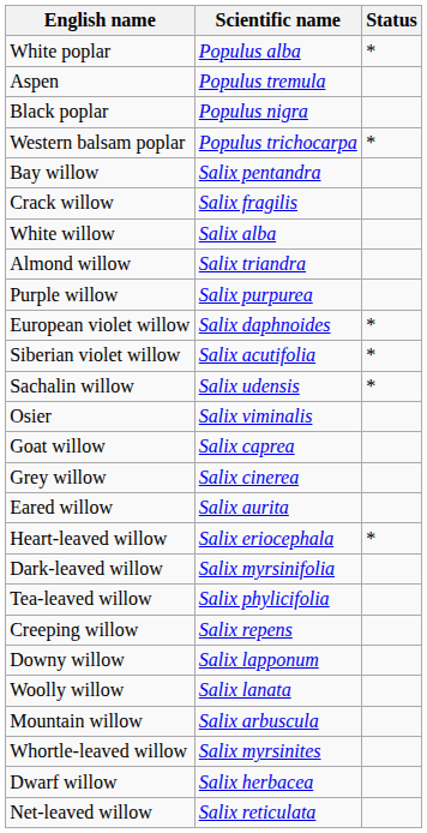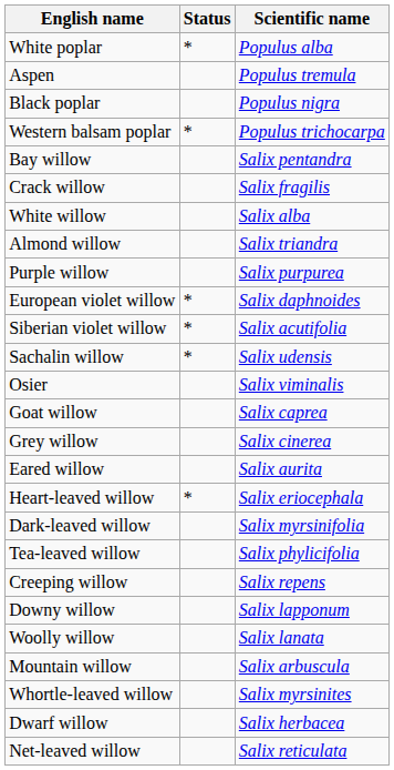 <table class="wikitable" |>
 <tr>
 <th>English name</th>
+<th>Status</th>
 <th>Scientific name</th>
-<th>Status</th>
 </tr>
 <tr>
 <td>White poplar</td>
+<td>*</td>
 <td><em><a href='#'>Populus alba</a></em></td>
-<td>*</td>
 </tr>
 <tr>
 <td>Aspen</td>
+<td></td>
 <td><em><a href='#'>Populus tremula</a></em></td>
-<td></td>
 </tr>
 <tr>
 <td>Black poplar</td>
+<td></td>
 <td><em><a href='#'>Populus nigra</a></em></td>
-<td></td>
 </tr>
 <tr>
 <td>Western balsam poplar</td>
+<td>*</td>
 <td><em><a href='#'>Populus trichocarpa</a></em></td>
-<td>*</td>
 </tr>
 <tr>
 <td>Bay willow</td>
+<td></td>
 <td><em><a href='#'>Salix pentandra</a></em></td>
-<td></td>
 </tr>
 <tr>
 <td>Crack willow</td>
+<td></td>
 <td><em><a href='#'>Salix fragilis</a></em></td>
-<td></td>
 </tr>
 <tr>
 <td>White willow</td>
+<td></td>
 <td><em><a href='#'>Salix alba</a></em></td>
-<td></td>
 </tr>
 <tr>
 <td>Almond willow</td>
+<td></td>
 <td><em><a href='#'>Salix triandra</a></em></td>
-<td></td>
 </tr>
 <tr>
 <td>Purple willow</td>
+<td></td>
 <td><em><a href='#'>Salix purpurea</a></em></td>
-<td></td>
 </tr>
 <tr>
 <td>European violet willow</td>
+<td>*</td>
 <td><em><a href='#'>Salix daphnoides</a></em></td>
-<td>*</td>
 </tr>
 <tr>
 <td>Siberian violet willow</td>
+<td>*</td>
 <td><em><a href='#'>Salix acutifolia</a></em></td>
-<td>*</td>
 </tr>
 <tr>
 <td>Sachalin willow</td>
+<td>*</td>
 <td><em><a href='#'>Salix udensis</a></em></td>
-<td>*</td>
 </tr>
 <tr>
 <td>Osier</td>
+<td></td>
 <td><em><a href='#'>Salix viminalis</a></em></td>
-<td></td>
 </tr>
 <tr>
 <td>Goat willow</td>
+<td></td>
 <td><em><a href='#'>Salix caprea</a></em></td>
-<td></td>
 </tr>
 <tr>
 <td>Grey willow</td>
+<td></td>
 <td><em><a href='#'>Salix cinerea</a></em></td>
-<td></td>
 </tr>
 <tr>
 <td>Eared willow</td>
+<td></td>
 <td><em><a href='#'>Salix aurita</a></em></td>
-<td></td>
 </tr>
 <tr>
 <td>Heart-leaved willow</td>
+<td>*</td>
 <td><em><a href='#'>Salix eriocephala</a></em></td>
-<td>*</td>
 </tr>
 <tr>
 <td>Dark-leaved willow</td>
+<td></td>
 <td><em><a href='#'>Salix myrsinifolia</a></em></td>
-<td></td>
 </tr>
 <tr>
 <td>Tea-leaved willow</td>
+<td></td>
 <td><em><a href='#'>Salix phylicifolia</a></em></td>
-<td></td>
 </tr>
 <tr>
 <td>Creeping willow</td>
+<td></td>
 <td><em><a href='#'>Salix repens</a></em></td>
-<td></td>
 </tr>
 <tr>
 <td>Downy willow</td>
+<td></td>
 <td><em><a href='#'>Salix lapponum</a></em></td>
-<td></td>
 </tr>
 <tr>
 <td>Woolly willow</td>
+<td></td>
 <td><em><a href='#'>Salix lanata</a></em></td>
-<td></td>
 </tr>
 <tr>
 <td>Mountain willow</td>
+<td></td>
 <td><em><a href='#'>Salix arbuscula</a></em></td>
-<td></td>
 </tr>
 <tr>
 <td>Whortle-leaved willow</td>
+<td></td>
 <td><em><a href='#'>Salix myrsinites</a></em></td>
-<td></td>
 </tr>
 <tr>
 <td>Dwarf willow</td>
+<td></td>
 <td><em><a href='#'>Salix herbacea</a></em></td>
-<td></td>
 </tr>
 <tr>
 <td>Net-leaved willow</td>
+<td></td>
 <td><em><a href='#'>Salix reticulata</a></em></td>
-<td></td>
 </tr>
 </table>
